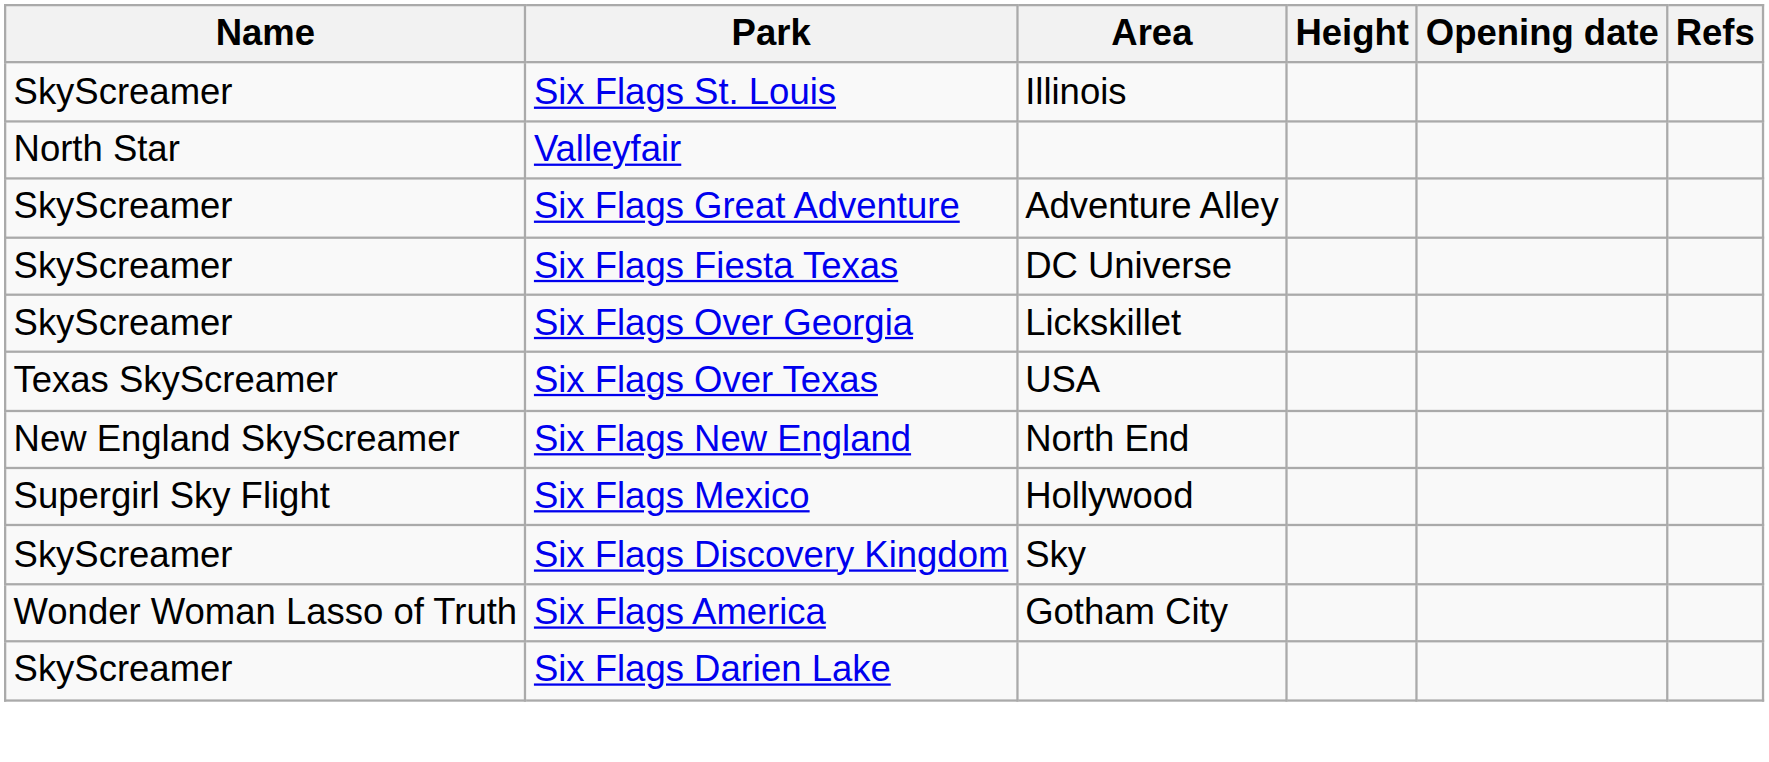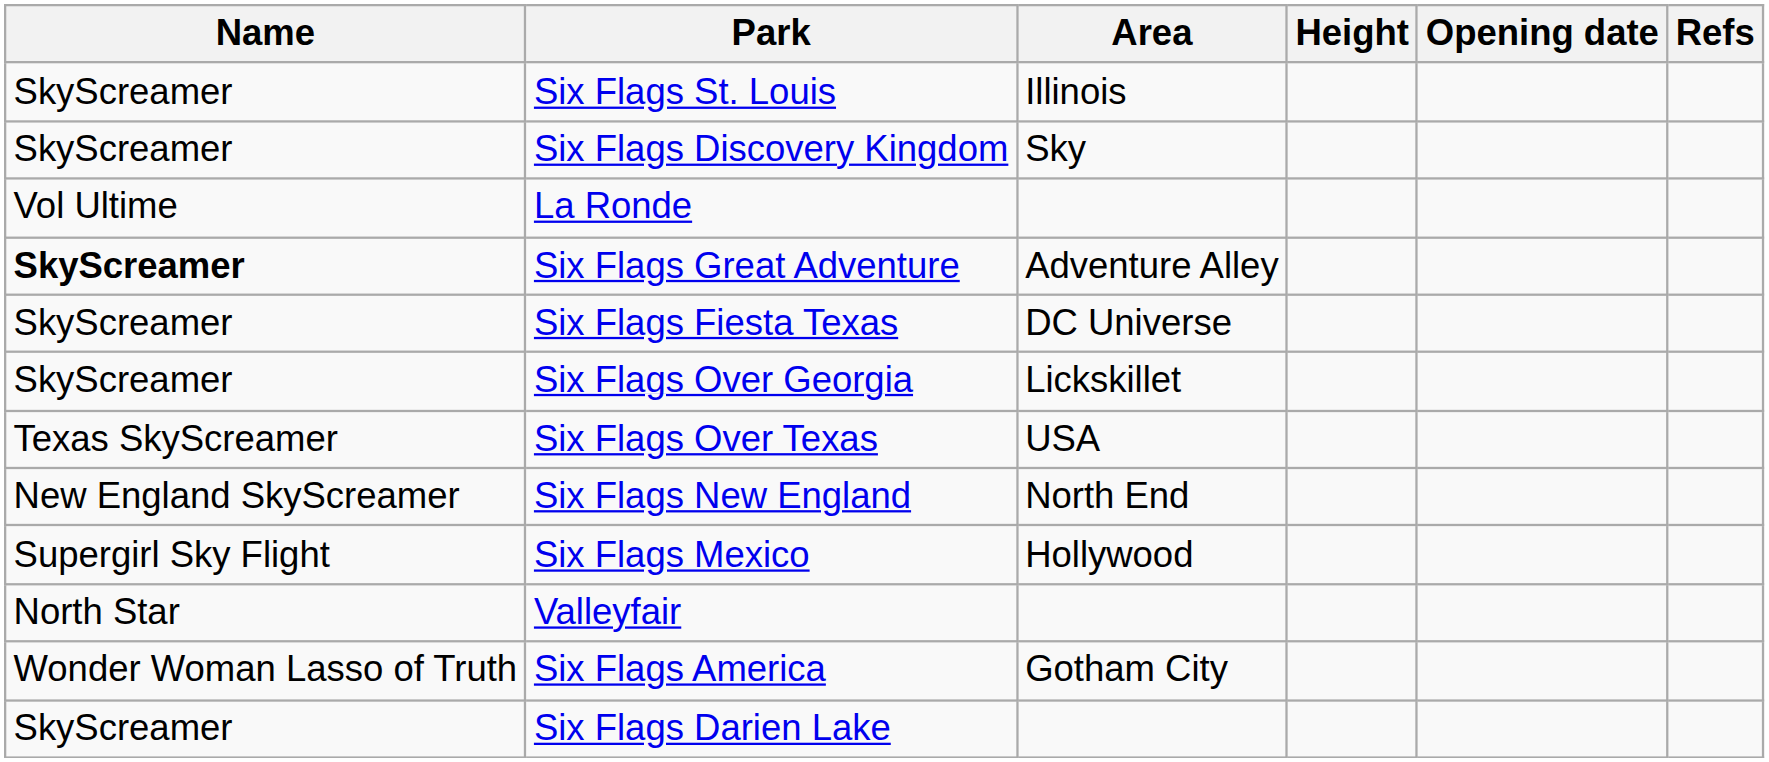 <table class="wikitable sortable">
 <tr>
 <th>Name</th>
 <th>Park</th>
 <th>Area</th>
 <th>Height</th>
 <th>Opening date</th>
 <th class="unsortable">Refs</th>
 </tr>
 <tr>
 <td>SkyScreamer</td>
 <td><a href='#'>Six Flags St. Louis</a></td>
 <td>Illinois</td>
 <td></td>
 <td></td>
 <td></td>
 </tr>
 <tr>
-<td>North Star</td>
-<td><a href='#'>Valleyfair</a></td>
+<td>SkyScreamer</td>
+<td><a href='#'>Six Flags Discovery Kingdom</a></td>
+<td>Sky</td>
+<td></td>
+<td></td>
+<td></td>
+</tr>
+<tr>
+<td>Vol Ultime</td>
+<td><a href='#'>La Ronde</a></td>
 <td></td>
 <td></td>
 <td></td>
 <td></td>
 </tr>
 <tr>
-<td>SkyScreamer</td>
+<td><strong>SkyScreamer</strong></td>
 <td><a href='#'>Six Flags Great Adventure</a></td>
 <td>Adventure Alley</td>
 <td></td>
 <td></td>
 <td></td>
 </tr>
 <tr>
 <td>SkyScreamer</td>
 <td><a href='#'>Six Flags Fiesta Texas</a></td>
 <td>DC Universe</td>
 <td></td>
 <td></td>
 <td></td>
 </tr>
 <tr>
 <td>SkyScreamer</td>
 <td><a href='#'>Six Flags Over Georgia</a></td>
 <td>Lickskillet</td>
 <td></td>
 <td></td>
 <td></td>
 </tr>
 <tr>
 <td>Texas SkyScreamer</td>
 <td><a href='#'>Six Flags Over Texas</a></td>
 <td>USA</td>
 <td></td>
 <td></td>
 <td></td>
 </tr>
 <tr>
 <td>New England SkyScreamer</td>
 <td><a href='#'>Six Flags New England</a></td>
 <td>North End</td>
 <td></td>
 <td></td>
 <td></td>
 </tr>
 <tr>
 <td>Supergirl Sky Flight</td>
 <td><a href='#'>Six Flags Mexico</a></td>
 <td>Hollywood</td>
 <td></td>
 <td></td>
 <td></td>
 </tr>
 <tr>
-<td>SkyScreamer</td>
-<td><a href='#'>Six Flags Discovery Kingdom</a></td>
-<td>Sky</td>
+<td>North Star</td>
+<td><a href='#'>Valleyfair</a></td>
+<td></td>
 <td></td>
 <td></td>
 <td></td>
 </tr>
 <tr>
 <td>Wonder Woman Lasso of Truth</td>
 <td><a href='#'>Six Flags America</a></td>
 <td>Gotham City</td>
 <td></td>
 <td></td>
 <td></td>
 </tr>
 <tr>
 <td>SkyScreamer</td>
 <td><a href='#'>Six Flags Darien Lake</a></td>
 <td></td>
 <td></td>
 <td></td>
 <td></td>
 </tr>
 </table>
